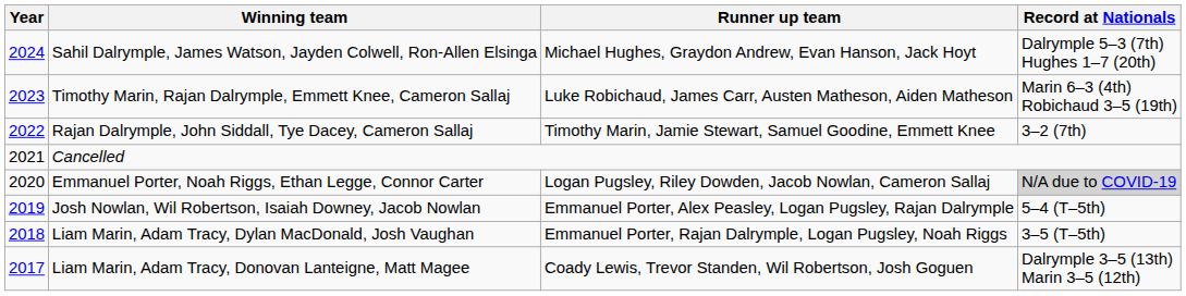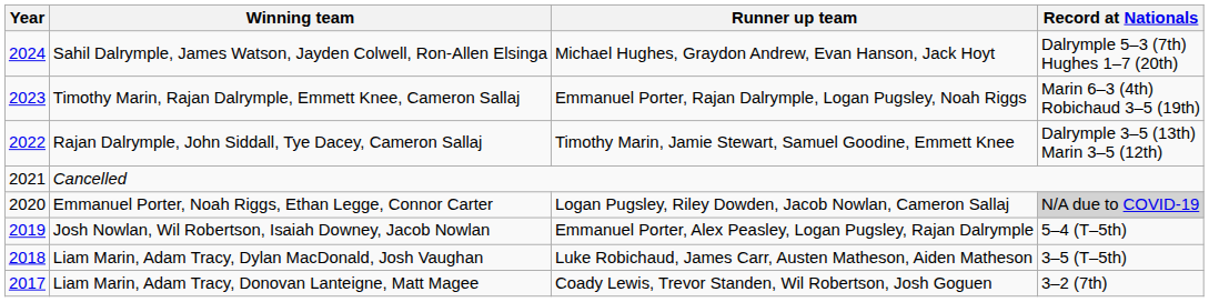 <table class="wikitable">
 <tr>
 <th scope="col">Year</th>
 <th scope="col">Winning team</th>
 <th scope="col">Runner up team</th>
 <th scope="col">Record at <a href='#'>Nationals</a></th>
 </tr>
 <tr>
 <td><a href='#'>2024</a></td>
 <td>Sahil Dalrymple, James Watson, Jayden Colwell, Ron-Allen Elsinga</td>
 <td>Michael Hughes, Graydon Andrew, Evan Hanson, Jack Hoyt</td>
 <td>Dalrymple 5–3 (7th) <br> Hughes 1–7 (20th)</td>
 </tr>
 <tr>
 <td><a href='#'>2023</a></td>
 <td>Timothy Marin, Rajan Dalrymple, Emmett Knee, Cameron Sallaj</td>
-<td>Luke Robichaud, James Carr, Austen Matheson, Aiden Matheson</td>
+<td>Emmanuel Porter, Rajan Dalrymple, Logan Pugsley, Noah Riggs</td>
 <td>Marin 6–3 (4th) <br> Robichaud 3–5 (19th)</td>
 </tr>
 <tr>
 <td><a href='#'>2022</a></td>
 <td>Rajan Dalrymple, John Siddall, Tye Dacey, Cameron Sallaj</td>
 <td>Timothy Marin, Jamie Stewart, Samuel Goodine, Emmett Knee</td>
-<td>3–2 (7th)</td>
+<td>Dalrymple 3–5 (13th) <br> Marin 3–5 (12th)</td>
 </tr>
 <tr>
 <td>2021</td>
 <td colspan="3"><em>Cancelled</em></td>
 </tr>
 <tr>
 <td>2020</td>
 <td>Emmanuel Porter, Noah Riggs, Ethan Legge, Connor Carter</td>
 <td>Logan Pugsley, Riley Dowden, Jacob Nowlan, Cameron Sallaj</td>
 <td style="background: lightgrey;">N/A due to <a href='#'>COVID-19</a></td>
 </tr>
 <tr>
 <td><a href='#'>2019</a></td>
 <td>Josh Nowlan, Wil Robertson, Isaiah Downey, Jacob Nowlan</td>
 <td>Emmanuel Porter, Alex Peasley, Logan Pugsley, Rajan Dalrymple</td>
 <td>5–4 (T–5th)</td>
 </tr>
 <tr>
 <td><a href='#'>2018</a></td>
 <td>Liam Marin, Adam Tracy, Dylan MacDonald, Josh Vaughan</td>
-<td>Emmanuel Porter, Rajan Dalrymple, Logan Pugsley, Noah Riggs</td>
+<td>Luke Robichaud, James Carr, Austen Matheson, Aiden Matheson</td>
 <td>3–5 (T–5th)</td>
 </tr>
 <tr>
 <td><a href='#'>2017</a></td>
 <td>Liam Marin, Adam Tracy, Donovan Lanteigne, Matt Magee</td>
 <td>Coady Lewis, Trevor Standen, Wil Robertson, Josh Goguen</td>
-<td>Dalrymple 3–5 (13th) <br> Marin 3–5 (12th)</td>
+<td>3–2 (7th)</td>
 </tr>
 </table>
